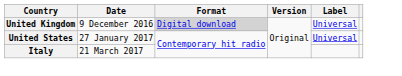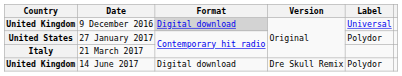 <table class="wikitable plainrowheaders">
 <tr>
 <th scope="col">Country</th>
 <th scope="col">Date</th>
 <th scope="col">Format</th>
 <th scope="col">Version</th>
 <th scope="col">Label</th>
 <th scope="col"></th>
 </tr>
 <tr>
 <th scope="row">United Kingdom</th>
 <td>9 December 2016</td>
 <td style="background: lightgrey;"><a href='#'>Digital download</a></td>
 <td rowspan="3">Original</td>
 <td><a href='#'>Universal</a></td>
 <td></td>
 </tr>
 <tr>
 <th scope="row">United States</th>
 <td>27 January 2017</td>
 <td rowspan="2"><a href='#'>Contemporary hit radio</a></td>
-<td><a href='#'>Universal</a></td>
+<td>Polydor</td>
 <td></td>
 </tr>
 <tr>
 <th scope="row">Italy</th>
 <td>21 March 2017</td>
 <td></td>
 <td></td>
 </tr>
+<tr>
+<th scope="row">United Kingdom</th>
+<td>14 June 2017</td>
+<td>Digital download</td>
+<td>Dre Skull Remix</td>
+<td>Polydor</td>
+<td></td>
+</tr>
 </table>
